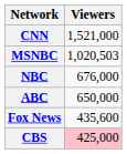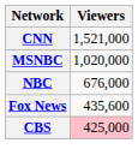 <table class="wikitable sortable plainrowheaders" style="text-align:right;">
 <tr>
 <th scope="col">Network</th>
 <th scope="col">Viewers</th>
 </tr>
 <tr>
 <th scope="row"><a href='#'>CNN</a></th>
 <td>1,521,000</td>
 </tr>
 <tr>
 <th scope="row"><a href='#'>MSNBC</a></th>
-<td>1,020,503</td>
+<td>1,020,000</td>
 </tr>
 <tr>
 <th scope="row"><a href='#'>NBC</a></th>
 <td>676,000</td>
-</tr>
-<tr>
-<th scope="row"><a href='#'>ABC</a></th>
-<td>650,000</td>
 </tr>
 <tr>
 <th scope="row"><a href='#'>Fox News</a></th>
 <td>435,600</td>
 </tr>
 <tr>
 <th scope="row"><a href='#'>CBS</a></th>
 <td style="background: pink;">425,000</td>
 </tr>
 </table>
